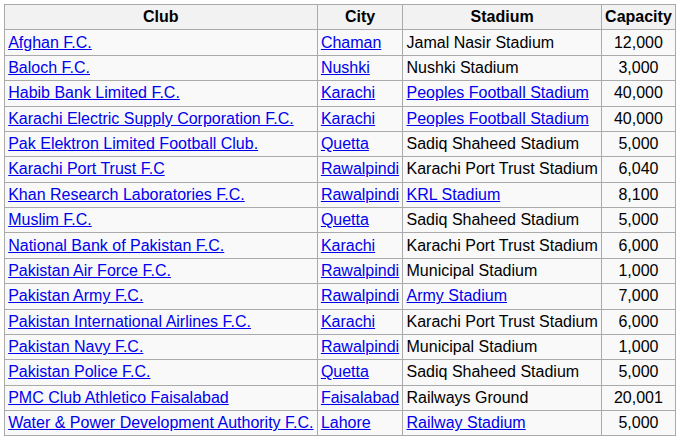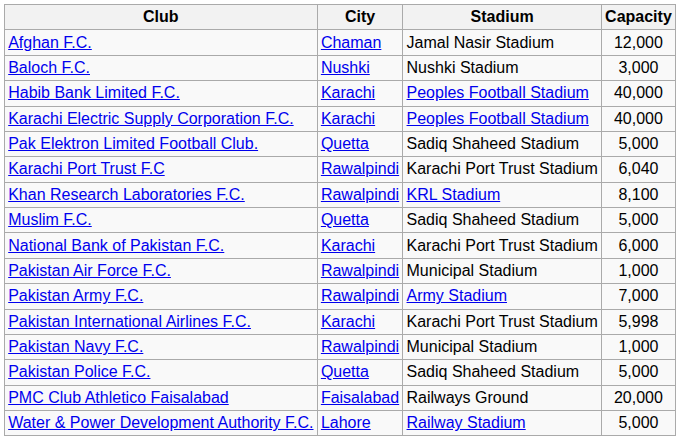 <table class="wikitable sortable">
 <tr>
 <th>Club</th>
 <th>City</th>
 <th>Stadium</th>
 <th>Capacity</th>
 </tr>
 <tr>
 <td><a href='#'>Afghan F.C.</a></td>
 <td><a href='#'>Chaman</a></td>
 <td>Jamal Nasir Stadium</td>
 <td style="text-align:center;">12,000</td>
 </tr>
 <tr>
 <td><a href='#'>Baloch F.C.</a></td>
 <td><a href='#'>Nushki</a></td>
 <td>Nushki Stadium</td>
 <td style="text-align:center;">3,000</td>
 </tr>
 <tr>
 <td><a href='#'>Habib Bank Limited F.C.</a></td>
 <td><a href='#'>Karachi</a></td>
 <td><a href='#'>Peoples Football Stadium</a></td>
 <td style="text-align:center;">40,000</td>
 </tr>
 <tr>
 <td><a href='#'>Karachi Electric Supply Corporation F.C.</a></td>
 <td><a href='#'>Karachi</a></td>
 <td><a href='#'>Peoples Football Stadium</a></td>
 <td style="text-align:center;">40,000</td>
 </tr>
 <tr>
 <td><a href='#'> Pak Elektron Limited Football Club.</a></td>
 <td><a href='#'>Quetta</a></td>
 <td>Sadiq Shaheed Stadium</td>
 <td style="text-align:center;">5,000</td>
 </tr>
 <tr>
 <td><a href='#'>Karachi Port Trust F.C</a></td>
 <td><a href='#'>Rawalpindi</a></td>
 <td>Karachi Port Trust Stadium</td>
 <td style="text-align:center;">6,040</td>
 </tr>
 <tr>
 <td><a href='#'>Khan Research Laboratories F.C.</a></td>
 <td><a href='#'>Rawalpindi</a></td>
 <td><a href='#'>KRL Stadium</a></td>
 <td style="text-align:center;">8,100</td>
 </tr>
 <tr>
 <td><a href='#'>Muslim F.C.</a></td>
 <td><a href='#'>Quetta</a></td>
 <td>Sadiq Shaheed Stadium</td>
 <td style="text-align:center;">5,000</td>
 </tr>
 <tr>
 <td><a href='#'>National Bank of Pakistan F.C.</a></td>
 <td><a href='#'>Karachi</a></td>
 <td>Karachi Port Trust Stadium</td>
 <td style="text-align:center;">6,000</td>
 </tr>
 <tr>
 <td><a href='#'>Pakistan Air Force F.C.</a></td>
 <td><a href='#'>Rawalpindi</a></td>
 <td>Municipal Stadium</td>
 <td style="text-align:center;">1,000</td>
 </tr>
 <tr>
 <td><a href='#'>Pakistan Army F.C.</a></td>
 <td><a href='#'>Rawalpindi</a></td>
 <td><a href='#'>Army Stadium</a></td>
 <td style="text-align:center;">7,000</td>
 </tr>
 <tr>
 <td><a href='#'>Pakistan International Airlines F.C.</a></td>
 <td><a href='#'>Karachi</a></td>
 <td>Karachi Port Trust Stadium</td>
-<td style="text-align:center;">6,000</td>
+<td style="text-align:center;">5,998</td>
 </tr>
 <tr>
 <td><a href='#'>Pakistan Navy F.C.</a></td>
 <td><a href='#'>Rawalpindi</a></td>
 <td>Municipal Stadium</td>
 <td style="text-align:center;">1,000</td>
 </tr>
 <tr>
 <td><a href='#'>Pakistan Police F.C.</a></td>
 <td><a href='#'>Quetta</a></td>
 <td>Sadiq Shaheed Stadium</td>
 <td style="text-align:center;">5,000</td>
 </tr>
 <tr>
 <td><a href='#'>PMC Club Athletico Faisalabad</a></td>
 <td><a href='#'>Faisalabad</a></td>
 <td>Railways Ground</td>
-<td style="text-align:center;">20,001</td>
+<td style="text-align:center;">20,000</td>
 </tr>
 <tr>
 <td><a href='#'>Water & Power Development Authority F.C.</a></td>
 <td><a href='#'>Lahore</a></td>
 <td><a href='#'>Railway Stadium</a></td>
 <td style="text-align:center;">5,000</td>
 </tr>
 </table>
